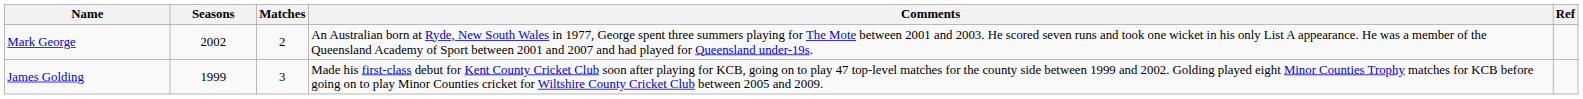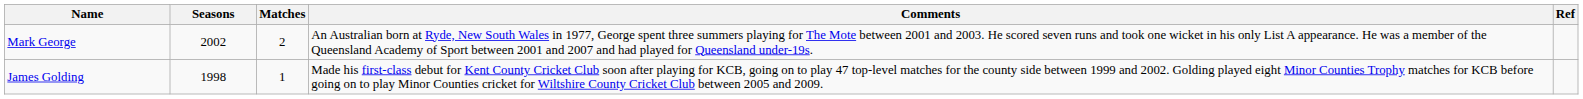 <table class="wikitable">
 <tr>
 <th style="width:200px">Name</th>
 <th style="width:100px">Seasons</th>
 <th>Matches</th>
 <th>Comments</th>
 <th>Ref</th>
 </tr>
 <tr>
 <td><a href='#'>Mark George</a></td>
 <td style="text-align: center;">2002</td>
 <td style="text-align: center;">2</td>
 <td>An Australian born at <a href='#'>Ryde, New South Wales</a> in 1977, George spent three summers playing for <a href='#'>The Mote</a> between 2001 and 2003. He scored seven runs and took one wicket in his only List A appearance. He was a member of the Queensland Academy of Sport between 2001 and 2007 and had played for <a href='#'>Queensland under-19s</a>.</td>
 <td></td>
 </tr>
 <tr>
 <td><a href='#'>James Golding</a></td>
-<td style="text-align: center;">1999</td>
-<td style="text-align: center;">3</td>
+<td style="text-align: center;">1998</td>
+<td style="text-align: center;">1</td>
 <td>Made his <a href='#'>first-class</a> debut for <a href='#'>Kent County Cricket Club</a> soon after playing for KCB, going on to play 47 top-level matches for the county side between 1999 and 2002. Golding played eight <a href='#'>Minor Counties Trophy</a> matches for KCB before going on to play Minor Counties cricket for <a href='#'>Wiltshire County Cricket Club</a> between 2005 and 2009.</td>
 <td></td>
 </tr>
 </table>
